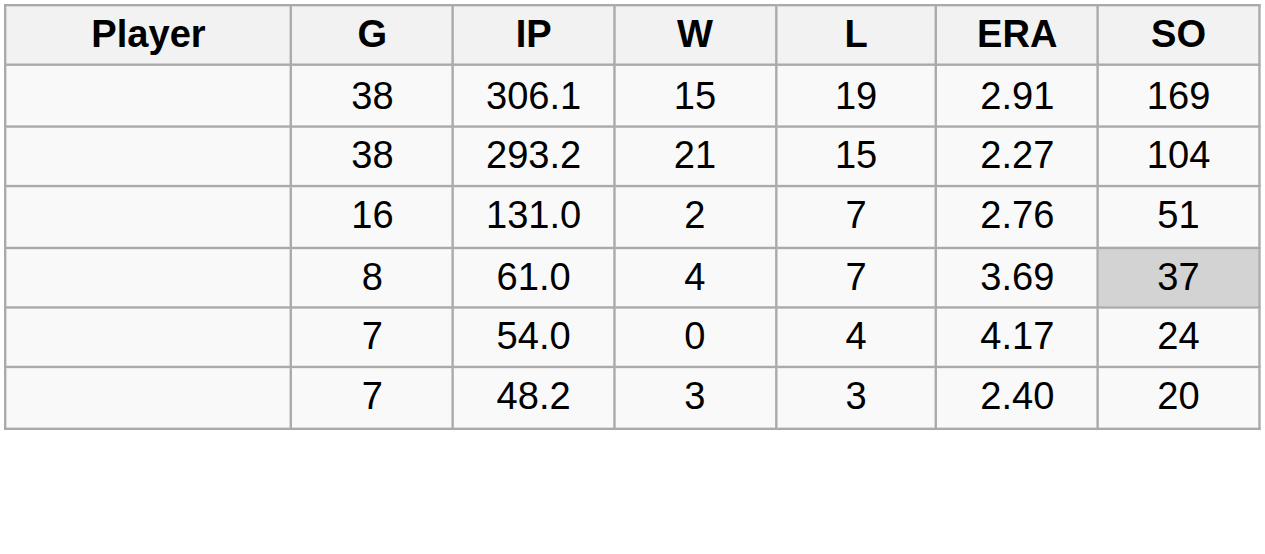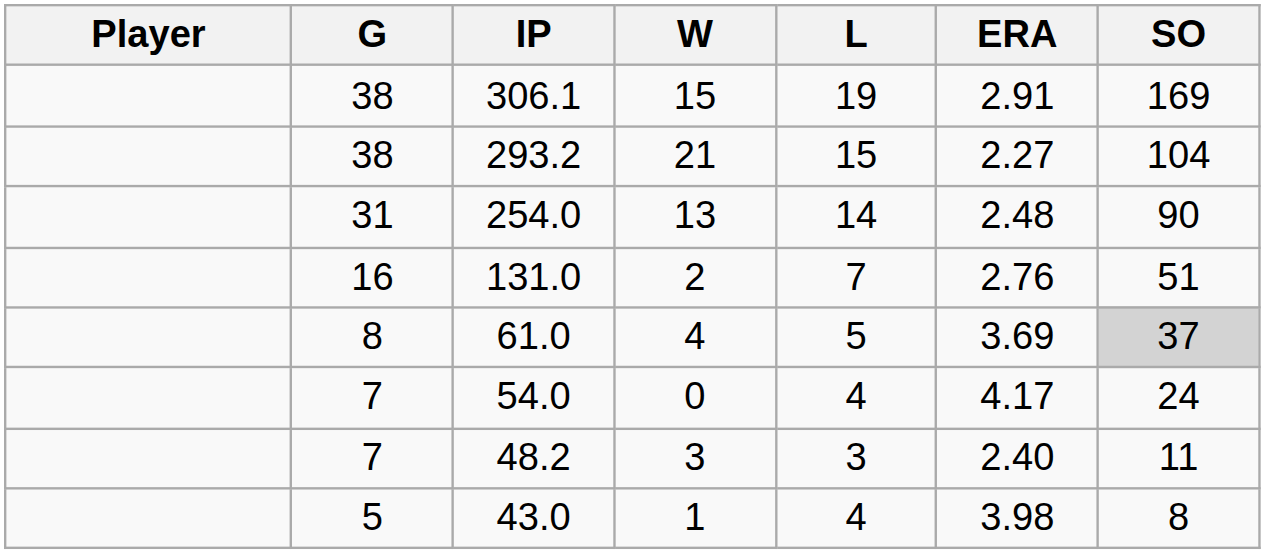 <table class="wikitable sortable">
 <tr>
 <th bgcolor="#DDDDFF" width="16%">Player</th>
 <th bgcolor="#DDDDFF" width="9%">G</th>
 <th bgcolor="#DDDDFF" width="9%">IP</th>
 <th bgcolor="#DDDDFF" width="9%">W</th>
 <th bgcolor="#DDDDFF" width="9%">L</th>
 <th bgcolor="#DDDDFF" width="9%">ERA</th>
 <th bgcolor="#DDDDFF" width="9%">SO</th>
 </tr>
 <tr align="center">
 <td></td>
 <td>38</td>
 <td>306.1</td>
 <td>15</td>
 <td>19</td>
 <td>2.91</td>
 <td>169</td>
 </tr>
 <tr align="center">
 <td></td>
 <td>38</td>
 <td>293.2</td>
 <td>21</td>
 <td>15</td>
 <td>2.27</td>
 <td>104</td>
 </tr>
 <tr align="center">
 <td></td>
+<td>31</td>
+<td>254.0</td>
+<td>13</td>
+<td>14</td>
+<td>2.48</td>
+<td>90</td>
+</tr>
+<tr align="center">
+<td></td>
 <td>16</td>
 <td>131.0</td>
 <td>2</td>
 <td>7</td>
 <td>2.76</td>
 <td>51</td>
 </tr>
 <tr align="center">
 <td></td>
 <td>8</td>
 <td>61.0</td>
 <td>4</td>
-<td>7</td>
+<td>5</td>
 <td>3.69</td>
 <td style="background: lightgrey;">37</td>
 </tr>
 <tr align=center>
 <td></td>
 <td>7</td>
 <td>54.0</td>
 <td>0</td>
 <td>4</td>
 <td>4.17</td>
 <td>24</td>
 </tr>
 <tr align="center">
 <td></td>
 <td>7</td>
 <td>48.2</td>
 <td>3</td>
 <td>3</td>
 <td>2.40</td>
-<td>20</td>
+<td>11</td>
+</tr>
+<tr align="center">
+<td></td>
+<td>5</td>
+<td>43.0</td>
+<td>1</td>
+<td>4</td>
+<td>3.98</td>
+<td>8</td>
 </tr>
 </table>
